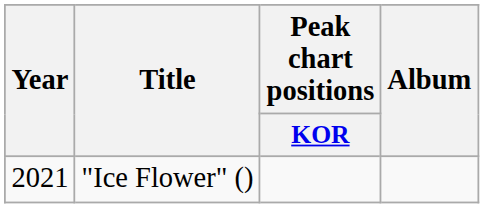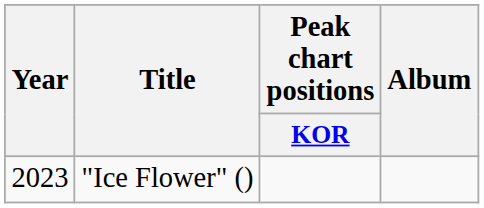 <table class="wikitable">
 <tr>
 <th scope="col" rowspan="2">Year</th>
 <th scope="col" rowspan="2">Title</th>
 <th scope="col" colspan="1">Peak chart positions</th>
 <th scope="col" rowspan="2">Album</th>
 </tr>
 <tr>
 <th scope="col" style="width:3em;font-size:90%"><a href='#'>KOR</a><br></th>
 </tr>
 <tr>
-<td>2021</td>
+<td>2023</td>
 <td>"Ice Flower" ()</td>
 <td></td>
 <td></td>
 </tr>
 </table>
